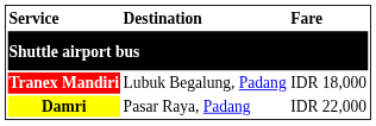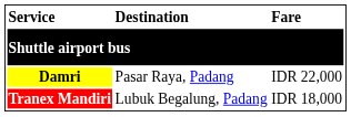 <table style="text-align:left; font-size:95%; border:1px solid black">
 <tr>
 <th>Service</th>
 <th>Destination</th>
 <th>Fare</th>
 </tr>
 <tr>
 <th colspan="3" style="background-color:black;color:white; height:35px;">Shuttle airport bus</th>
 </tr>
 <tr>
+<td style="background-color:yellow;color:black;text-align:center;font-weight:bold">Damri</td>
+<td>Pasar Raya, <a href='#'>Padang</a></td>
+<td>IDR 22,000</td>
+</tr>
+<tr>
 <td style="background-color:red;color:white;text-align:center;font-weight:bold">Tranex Mandiri</td>
 <td>Lubuk Begalung, <a href='#'>Padang</a></td>
 <td>IDR 18,000</td>
 </tr>
-<tr>
-<td style="background-color:yellow;color:black;text-align:center;font-weight:bold">Damri</td>
-<td>Pasar Raya, <a href='#'>Padang</a></td>
-<td>IDR 22,000</td>
-</tr>
 </table>
